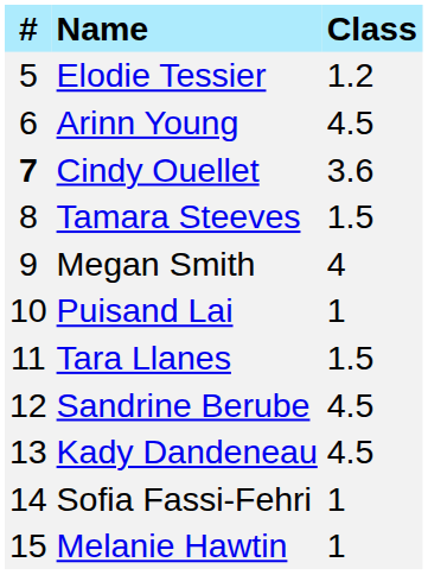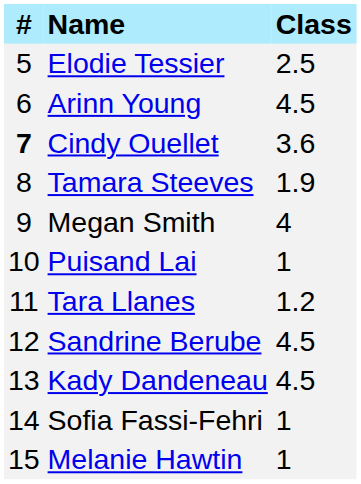 <table border=0 cellpadding=2 cellspacing=0  |- bgcolor=#F2F2F2 style="text-align:center; font-size:90%;">
 <tr bgcolor=#ADEBFD>
 <th>#</th>
 <th align=left>Name</th>
 <th align=left>Class</th>
 </tr>
 <tr>
 <td>5</td>
 <td align=left><a href='#'>Elodie Tessier</a></td>
-<td align=left>1.2</td>
+<td align=left>2.5</td>
 </tr>
 <tr>
 <td>6</td>
 <td align=left><a href='#'>Arinn Young</a></td>
 <td align=left>4.5</td>
 </tr>
 <tr>
 <td><strong>7</strong></td>
 <td align=left><a href='#'>Cindy Ouellet</a></td>
 <td align=left>3.6</td>
 </tr>
 <tr>
 <td>8</td>
 <td align=left><a href='#'>Tamara Steeves</a></td>
-<td align=left>1.5</td>
+<td align=left>1.9</td>
 </tr>
 <tr>
 <td>9</td>
 <td align=left>Megan Smith</td>
 <td align=left>4</td>
 </tr>
 <tr>
 <td>10</td>
 <td align=left><a href='#'>Puisand Lai</a></td>
 <td align=left>1</td>
 </tr>
 <tr>
 <td>11</td>
 <td align=left><a href='#'>Tara Llanes</a></td>
-<td align=left>1.5</td>
+<td align=left>1.2</td>
 </tr>
 <tr>
 <td>12</td>
 <td align=left><a href='#'>Sandrine Berube</a></td>
 <td align=left>4.5</td>
 </tr>
 <tr>
 <td>13</td>
 <td align=left><a href='#'>Kady Dandeneau</a></td>
 <td align=left>4.5</td>
 </tr>
 <tr>
 <td>14</td>
 <td align=left>Sofia Fassi-Fehri</td>
 <td align=left>1</td>
 </tr>
 <tr>
 <td>15</td>
 <td align=left><a href='#'>Melanie Hawtin</a></td>
 <td align=left>1</td>
 </tr>
 </table>
